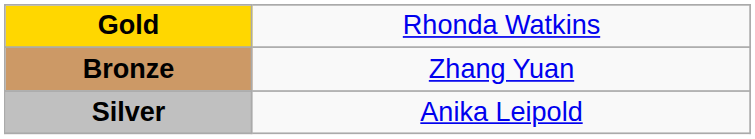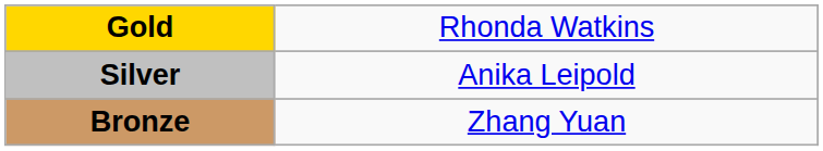 <table class="wikitable" style="text-align:center; " width="35%">
 <tr>
 <td bgcolor="gold"><strong>Gold</strong></td>
 <td><a href='#'>Rhonda Watkins</a><br>  <small><em></em></small></td>
 </tr>
 <tr>
+<td bgcolor="silver"><strong>Silver</strong></td>
+<td><a href='#'>Anika Leipold</a><br>  <small><em></em></small></td>
+</tr>
+<tr>
 <td bgcolor="CC9966"><strong>Bronze</strong></td>
 <td><a href='#'>Zhang Yuan</a><br>  <small><em></em></small></td>
 </tr>
-<tr>
-<td bgcolor="silver"><strong>Silver</strong></td>
-<td><a href='#'>Anika Leipold</a><br>  <small><em></em></small></td>
-</tr>
 </table>
